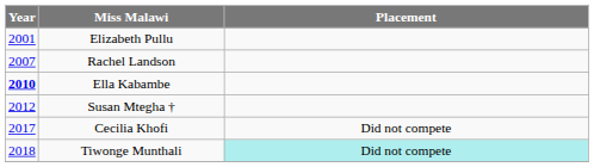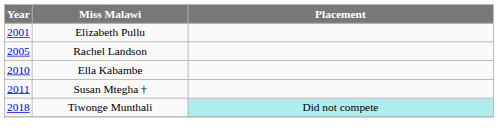 <table class="wikitable sortable" style="font-size: 95%; text-align:center">
 <tr>
 <th width="30" style="background-color:#787878;color:#FFFFFF;">Year</th>
 <th width="200" style="background-color:#787878;color:#FFFFFF;">Miss Malawi</th>
 <th width="400" style="background-color:#787878;color:#FFFFFF;">Placement</th>
 </tr>
 <tr>
 <td><a href='#'>2001</a></td>
 <td>Elizabeth Pullu</td>
 <td></td>
 </tr>
 <tr>
-<td><a href='#'>2007</a></td>
+<td><a href='#'>2005</a></td>
 <td>Rachel Landson</td>
 <td></td>
 </tr>
 <tr>
-<td><strong><a href='#'>2010</a></strong></td>
+<td><a href='#'>2010</a></td>
 <td>Ella Kabambe</td>
 <td></td>
 </tr>
 <tr>
-<td><a href='#'>2012</a></td>
+<td><a href='#'>2011</a></td>
 <td>Susan Mtegha †</td>
 <td></td>
-</tr>
-<tr>
-<td><a href='#'>2017</a></td>
-<td>Cecilia Khofi</td>
-<td>Did not compete</td>
 </tr>
 <tr>
 <td><a href='#'>2018</a></td>
 <td>Tiwonge Munthali</td>
 <td style="background: paleturquoise;">Did not compete</td>
 </tr>
 <tr>
 </tr>
 </table>
